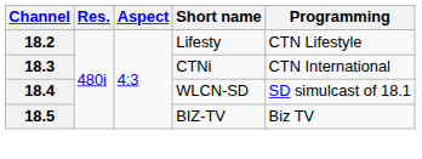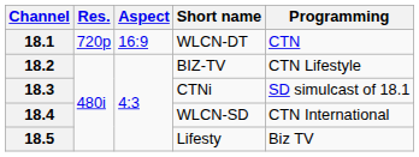 <table class="wikitable">
 <tr>
 <th><a href='#'>Channel</a></th>
 <th><a href='#'>Res.</a></th>
 <th><a href='#'>Aspect</a></th>
 <th>Short name</th>
 <th>Programming</th>
 </tr>
 <tr>
+<th scope = "row">18.1</th>
+<td><a href='#'>720p</a></td>
+<td><a href='#'>16:9</a></td>
+<td>WLCN-DT</td>
+<td><a href='#'>CTN</a></td>
+</tr>
+<tr>
 <th scope = "row">18.2</th>
 <td rowspan=4><a href='#'>480i</a></td>
 <td rowspan=4><a href='#'>4:3</a></td>
-<td>Lifesty</td>
+<td>BIZ-TV</td>
 <td>CTN Lifestyle</td>
 </tr>
 <tr>
 <th scope = "row">18.3</th>
 <td>CTNi</td>
-<td>CTN International</td>
+<td><a href='#'>SD</a> simulcast of 18.1</td>
 </tr>
 <tr>
 <th scope = "row">18.4</th>
 <td>WLCN-SD</td>
-<td><a href='#'>SD</a> simulcast of 18.1</td>
+<td>CTN International</td>
 </tr>
 <tr>
 <th scope = "row">18.5</th>
-<td>BIZ-TV</td>
+<td>Lifesty</td>
 <td>Biz TV</td>
 </tr>
 </table>
